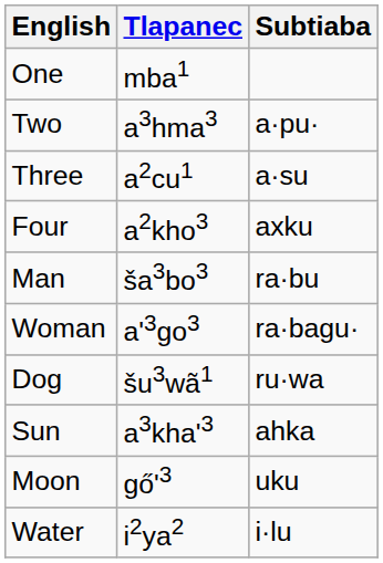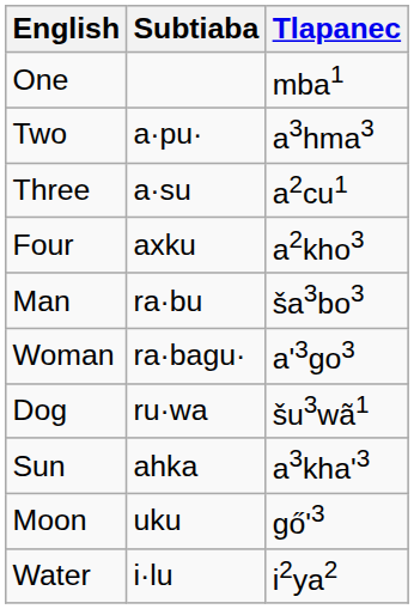 <table class="wikitable" border="1">
 <tr>
 <th width=50px>English</th>
+<th width=50px>Subtiaba</th>
 <th width=50px><a href='#'>Tlapanec</a></th>
-<th width=50px>Subtiaba</th>
 </tr>
 <tr>
 <td>One</td>
+<td></td>
 <td>mba<sup>1</sup></td>
-<td></td>
 </tr>
 <tr>
 <td>Two</td>
+<td>a·pu·</td>
 <td>a<sup>3</sup>hma<sup>3</sup></td>
-<td>a·pu·</td>
 </tr>
 <tr>
 <td>Three</td>
+<td>a·su</td>
 <td>a<sup>2</sup>cu<sup>1</sup></td>
-<td>a·su</td>
 </tr>
 <tr>
 <td>Four</td>
+<td>axku</td>
 <td>a<sup>2</sup>kho<sup>3</sup></td>
-<td>axku</td>
 </tr>
 <tr>
 <td>Man</td>
+<td>ra·bu</td>
 <td>ša<sup>3</sup>bo<sup>3</sup></td>
-<td>ra·bu</td>
 </tr>
 <tr>
 <td>Woman</td>
+<td>ra·bagu·</td>
 <td>a'<sup>3</sup>go<sup>3</sup></td>
-<td>ra·bagu·</td>
 </tr>
 <tr>
 <td>Dog</td>
+<td>ru·wa</td>
 <td>šu<sup>3</sup>wã<sup>1</sup></td>
-<td>ru·wa</td>
 </tr>
 <tr>
 <td>Sun</td>
+<td>ahka</td>
 <td>a<sup>3</sup>kha'<sup>3</sup></td>
-<td>ahka</td>
 </tr>
 <tr>
 <td>Moon</td>
+<td>uku</td>
 <td>gő'<sup>3</sup></td>
-<td>uku</td>
 </tr>
 <tr>
 <td>Water</td>
+<td>i·lu</td>
 <td>i<sup>2</sup>ya<sup>2</sup></td>
-<td>i·lu</td>
 </tr>
 </table>
